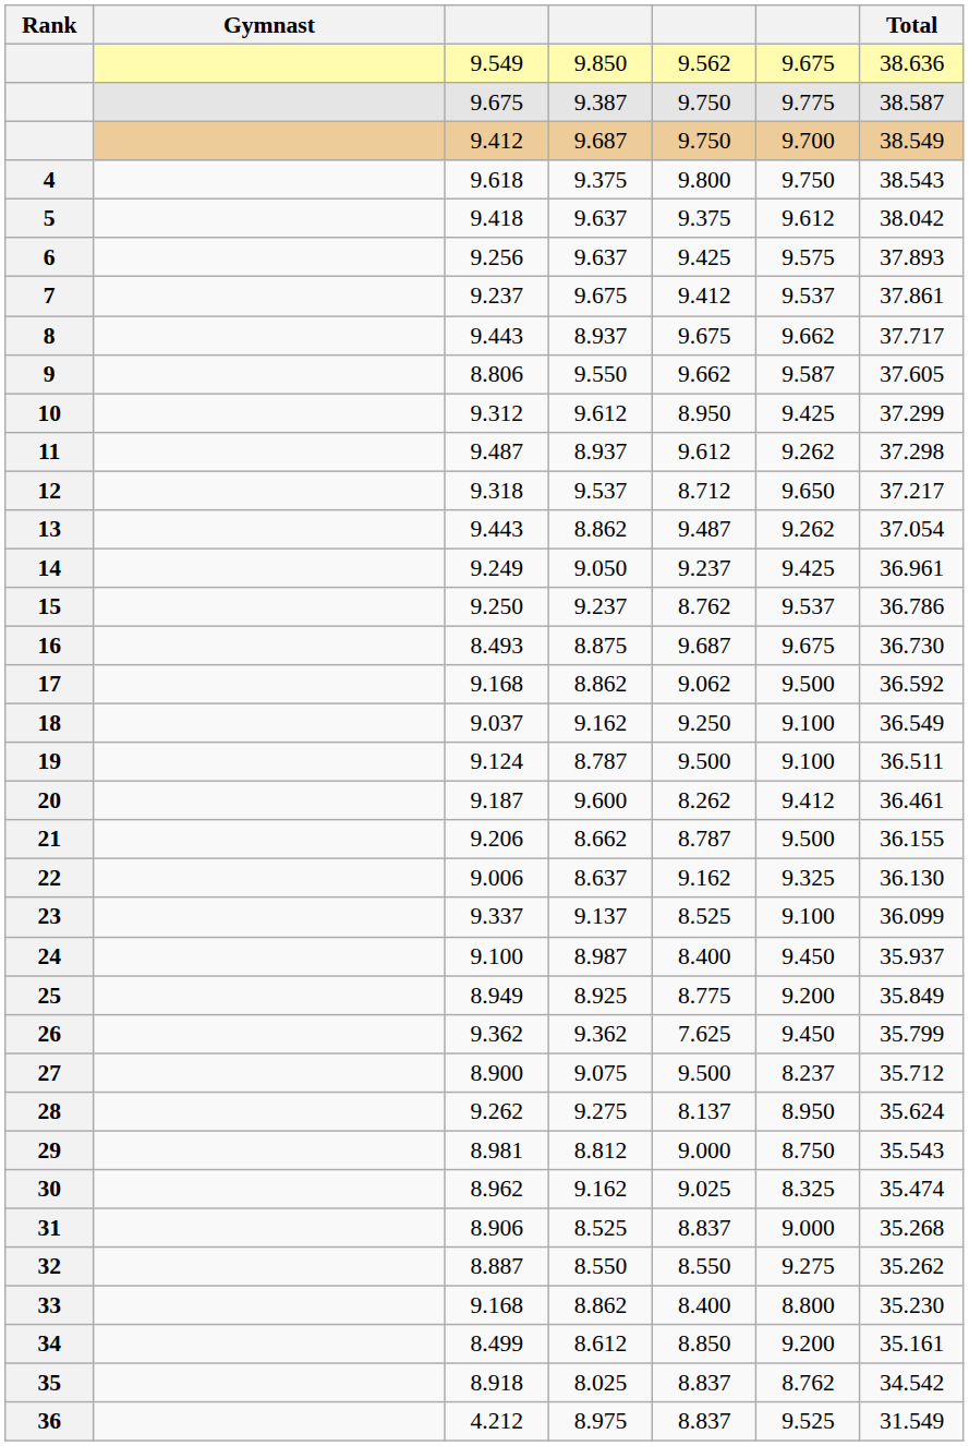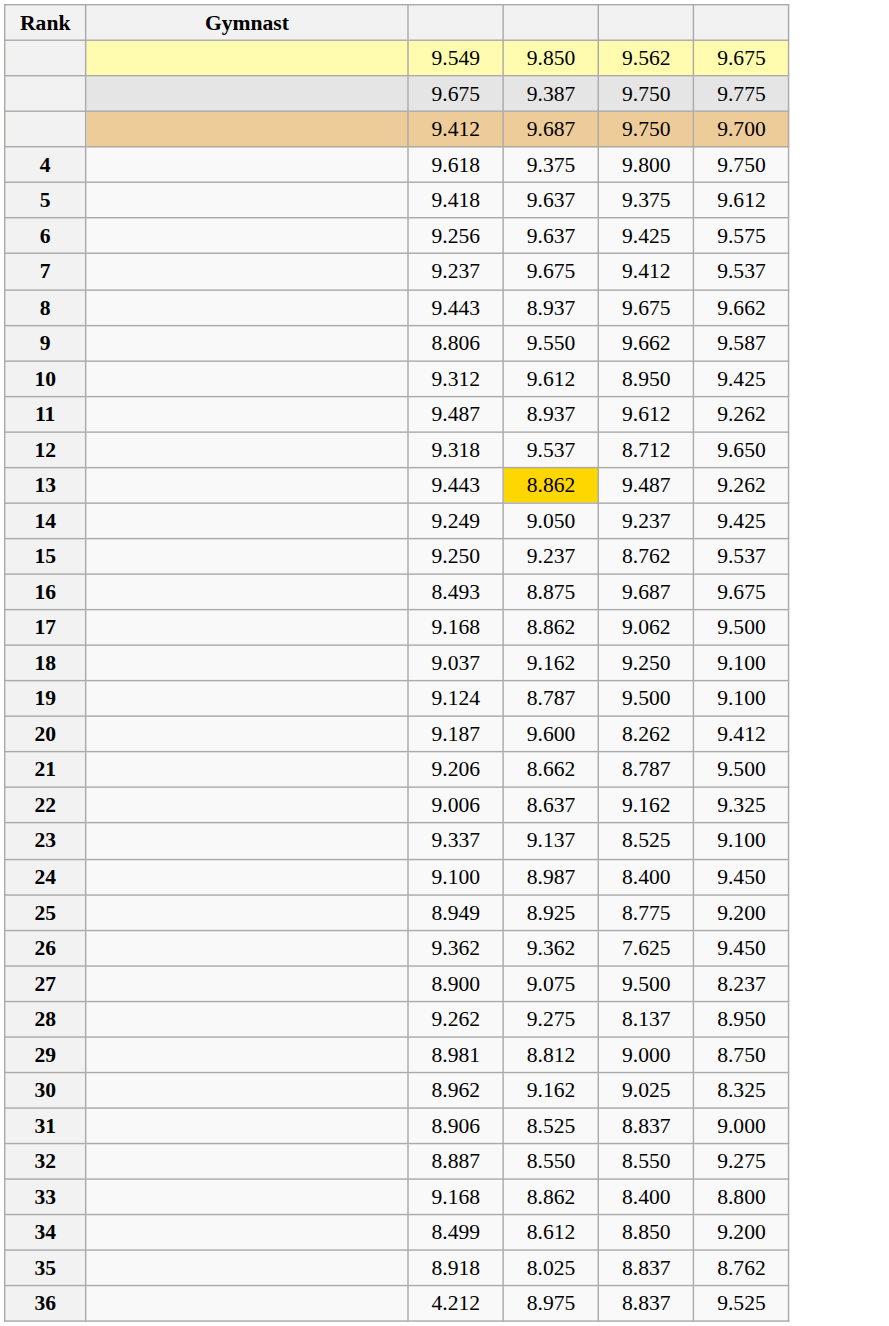 <table class="wikitable sortable" style="text-align:center; font-size:95%">
 <tr>
 <th scope="col" style="width:50px;">Rank</th>
 <th scope="col" style="width:220px;">Gymnast</th>
 <th scope="col" style="width:60px;"></th>
 <th scope="col" style="width:60px;"></th>
 <th scope="col" style="width:60px;"></th>
 <th scope="col" style="width:60px;"></th>
-<th scope="col" style="width:60px;">Total</th>
 </tr>
 <tr style="background:#fffcaf;">
 <th scope=row style="text-align:center"></th>
 <td align=left></td>
 <td>9.549</td>
 <td>9.850</td>
 <td>9.562</td>
 <td>9.675</td>
-<td>38.636</td>
 </tr>
 <tr style="background:#e5e5e5;">
 <th scope=row style="text-align:center"></th>
 <td align=left></td>
 <td>9.675</td>
 <td>9.387</td>
 <td>9.750</td>
 <td>9.775</td>
-<td>38.587</td>
 </tr>
 <tr style="background:#ec9;">
 <th scope=row style="text-align:center"></th>
 <td align=left></td>
 <td>9.412</td>
 <td>9.687</td>
 <td>9.750</td>
 <td>9.700</td>
-<td>38.549</td>
 </tr>
 <tr>
 <th scope=row style="text-align:center">4</th>
 <td align=left></td>
 <td>9.618</td>
 <td>9.375</td>
 <td>9.800</td>
 <td>9.750</td>
-<td>38.543</td>
 </tr>
 <tr>
 <th scope=row style="text-align:center">5</th>
 <td align=left></td>
 <td>9.418</td>
 <td>9.637</td>
 <td>9.375</td>
 <td>9.612</td>
-<td>38.042</td>
 </tr>
 <tr>
 <th scope=row style="text-align:center">6</th>
 <td align=left></td>
 <td>9.256</td>
 <td>9.637</td>
 <td>9.425</td>
 <td>9.575</td>
-<td>37.893</td>
 </tr>
 <tr>
 <th scope=row style="text-align:center">7</th>
 <td align=left></td>
 <td>9.237</td>
 <td>9.675</td>
 <td>9.412</td>
 <td>9.537</td>
-<td>37.861</td>
 </tr>
 <tr>
 <th scope=row style="text-align:center">8</th>
 <td align=left></td>
 <td>9.443</td>
 <td>8.937</td>
 <td>9.675</td>
 <td>9.662</td>
-<td>37.717</td>
 </tr>
 <tr>
 <th scope=row style="text-align:center">9</th>
 <td align=left></td>
 <td>8.806</td>
 <td>9.550</td>
 <td>9.662</td>
 <td>9.587</td>
-<td>37.605</td>
 </tr>
 <tr>
 <th scope=row style="text-align:center">10</th>
 <td align=left></td>
 <td>9.312</td>
 <td>9.612</td>
 <td>8.950</td>
 <td>9.425</td>
-<td>37.299</td>
 </tr>
 <tr>
 <th scope=row style="text-align:center">11</th>
 <td align=left></td>
 <td>9.487</td>
 <td>8.937</td>
 <td>9.612</td>
 <td>9.262</td>
-<td>37.298</td>
 </tr>
 <tr>
 <th scope=row style="text-align:center">12</th>
 <td align=left></td>
 <td>9.318</td>
 <td>9.537</td>
 <td>8.712</td>
 <td>9.650</td>
-<td>37.217</td>
 </tr>
 <tr>
 <th scope=row style="text-align:center">13</th>
 <td align=left></td>
 <td>9.443</td>
-<td>8.862</td>
+<td style="background: gold;">8.862</td>
 <td>9.487</td>
 <td>9.262</td>
-<td>37.054</td>
 </tr>
 <tr>
 <th scope=row style="text-align:center">14</th>
 <td align=left></td>
 <td>9.249</td>
 <td>9.050</td>
 <td>9.237</td>
 <td>9.425</td>
-<td>36.961</td>
 </tr>
 <tr>
 <th scope=row style="text-align:center">15</th>
 <td align=left></td>
 <td>9.250</td>
 <td>9.237</td>
 <td>8.762</td>
 <td>9.537</td>
-<td>36.786</td>
 </tr>
 <tr>
 <th scope=row style="text-align:center">16</th>
 <td align=left></td>
 <td>8.493</td>
 <td>8.875</td>
 <td>9.687</td>
 <td>9.675</td>
-<td>36.730</td>
 </tr>
 <tr>
 <th scope=row style="text-align:center">17</th>
 <td align=left></td>
 <td>9.168</td>
 <td>8.862</td>
 <td>9.062</td>
 <td>9.500</td>
-<td>36.592</td>
 </tr>
 <tr>
 <th scope=row style="text-align:center">18</th>
 <td align=left></td>
 <td>9.037</td>
 <td>9.162</td>
 <td>9.250</td>
 <td>9.100</td>
-<td>36.549</td>
 </tr>
 <tr>
 <th scope=row style="text-align:center">19</th>
 <td align=left></td>
 <td>9.124</td>
 <td>8.787</td>
 <td>9.500</td>
 <td>9.100</td>
-<td>36.511</td>
 </tr>
 <tr>
 <th scope=row style="text-align:center">20</th>
 <td align=left></td>
 <td>9.187</td>
 <td>9.600</td>
 <td>8.262</td>
 <td>9.412</td>
-<td>36.461</td>
 </tr>
 <tr>
 <th scope=row style="text-align:center">21</th>
 <td align=left></td>
 <td>9.206</td>
 <td>8.662</td>
 <td>8.787</td>
 <td>9.500</td>
-<td>36.155</td>
 </tr>
 <tr>
 <th scope=row style="text-align:center">22</th>
 <td align=left></td>
 <td>9.006</td>
 <td>8.637</td>
 <td>9.162</td>
 <td>9.325</td>
-<td>36.130</td>
 </tr>
 <tr>
 <th scope=row style="text-align:center">23</th>
 <td align=left></td>
 <td>9.337</td>
 <td>9.137</td>
 <td>8.525</td>
 <td>9.100</td>
-<td>36.099</td>
 </tr>
 <tr>
 <th scope=row style="text-align:center">24</th>
 <td align=left></td>
 <td>9.100</td>
 <td>8.987</td>
 <td>8.400</td>
 <td>9.450</td>
-<td>35.937</td>
 </tr>
 <tr>
 <th scope=row style="text-align:center">25</th>
 <td align=left></td>
 <td>8.949</td>
 <td>8.925</td>
 <td>8.775</td>
 <td>9.200</td>
-<td>35.849</td>
 </tr>
 <tr>
 <th scope=row style="text-align:center">26</th>
 <td align=left></td>
 <td>9.362</td>
 <td>9.362</td>
 <td>7.625</td>
 <td>9.450</td>
-<td>35.799</td>
 </tr>
 <tr>
 <th scope=row style="text-align:center">27</th>
 <td align=left></td>
 <td>8.900</td>
 <td>9.075</td>
 <td>9.500</td>
 <td>8.237</td>
-<td>35.712</td>
 </tr>
 <tr>
 <th scope=row style="text-align:center">28</th>
 <td align=left></td>
 <td>9.262</td>
 <td>9.275</td>
 <td>8.137</td>
 <td>8.950</td>
-<td>35.624</td>
 </tr>
 <tr>
 <th scope=row style="text-align:center">29</th>
 <td align=left></td>
 <td>8.981</td>
 <td>8.812</td>
 <td>9.000</td>
 <td>8.750</td>
-<td>35.543</td>
 </tr>
 <tr>
 <th scope=row style="text-align:center">30</th>
 <td align=left></td>
 <td>8.962</td>
 <td>9.162</td>
 <td>9.025</td>
 <td>8.325</td>
-<td>35.474</td>
 </tr>
 <tr>
 <th scope=row style="text-align:center">31</th>
 <td align=left></td>
 <td>8.906</td>
 <td>8.525</td>
 <td>8.837</td>
 <td>9.000</td>
-<td>35.268</td>
 </tr>
 <tr>
 <th scope=row style="text-align:center">32</th>
 <td align=left></td>
 <td>8.887</td>
 <td>8.550</td>
 <td>8.550</td>
 <td>9.275</td>
-<td>35.262</td>
 </tr>
 <tr>
 <th scope=row style="text-align:center">33</th>
 <td align=left></td>
 <td>9.168</td>
 <td>8.862</td>
 <td>8.400</td>
 <td>8.800</td>
-<td>35.230</td>
 </tr>
 <tr>
 <th scope=row style="text-align:center">34</th>
 <td align=left></td>
 <td>8.499</td>
 <td>8.612</td>
 <td>8.850</td>
 <td>9.200</td>
-<td>35.161</td>
 </tr>
 <tr>
 <th scope=row style="text-align:center">35</th>
 <td align=left></td>
 <td>8.918</td>
 <td>8.025</td>
 <td>8.837</td>
 <td>8.762</td>
-<td>34.542</td>
 </tr>
 <tr>
 <th scope=row style="text-align:center">36</th>
 <td align=left></td>
 <td>4.212</td>
 <td>8.975</td>
 <td>8.837</td>
 <td>9.525</td>
-<td>31.549</td>
 </tr>
 </table>
